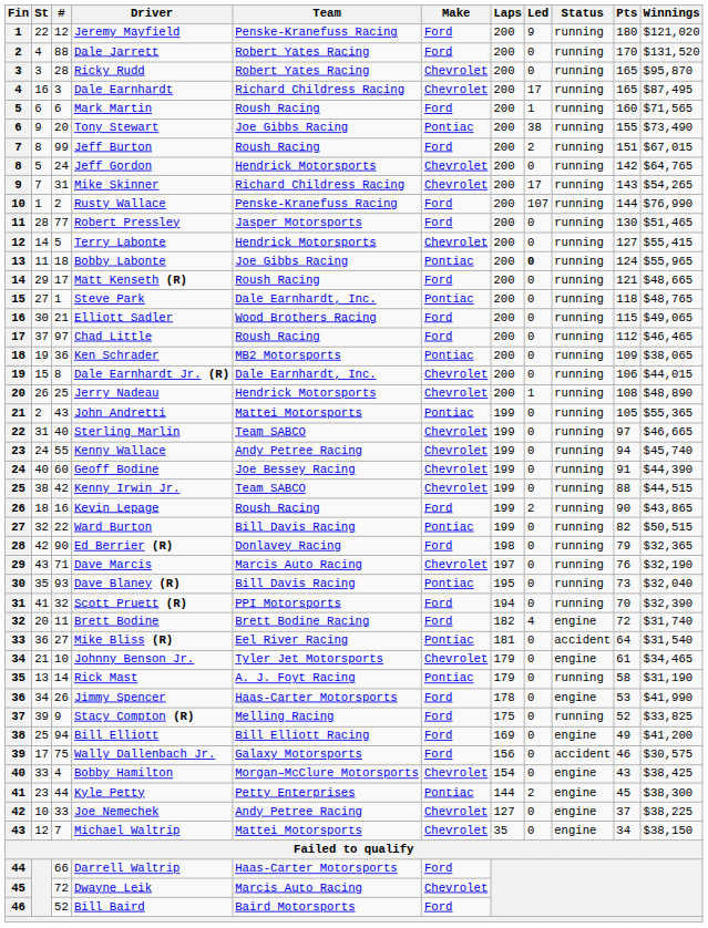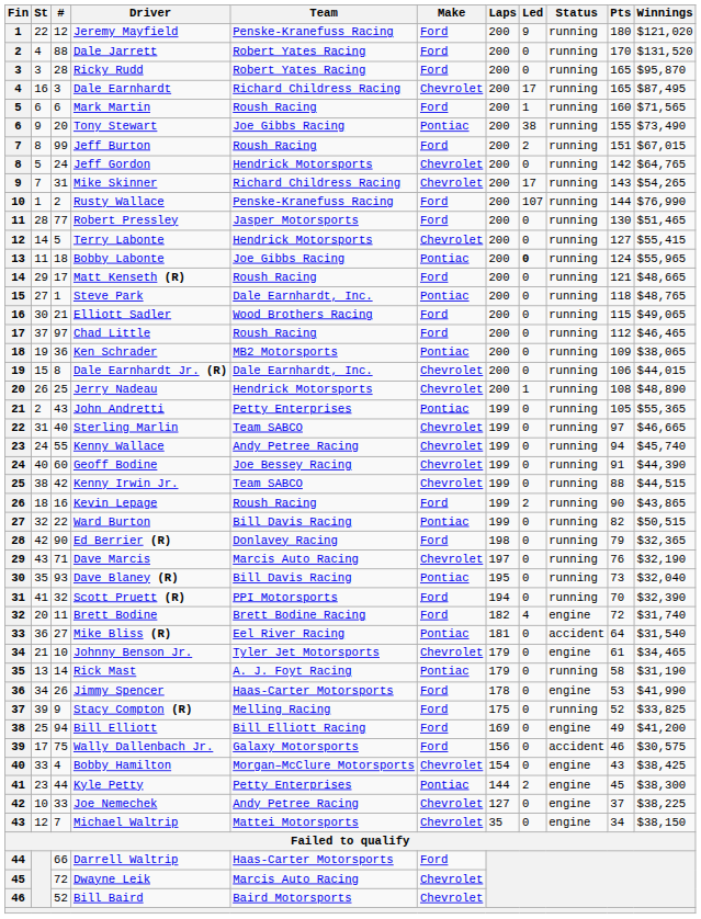 <table class="wikitable" style="font-size:95%">
 <tr>
 <th>Fin</th>
 <th>St</th>
 <th>#</th>
 <th>Driver</th>
 <th>Team</th>
 <th>Make</th>
 <th>Laps</th>
 <th>Led</th>
 <th>Status</th>
 <th>Pts</th>
 <th>Winnings</th>
 </tr>
 <tr>
 <th>1</th>
 <td>22</td>
 <td>12</td>
 <td><a href='#'>Jeremy Mayfield</a></td>
 <td><a href='#'>Penske-Kranefuss Racing</a></td>
 <td><a href='#'>Ford</a></td>
 <td>200</td>
 <td>9</td>
 <td>running</td>
 <td>180</td>
 <td>$121,020</td>
 </tr>
 <tr>
 <th>2</th>
 <td>4</td>
 <td>88</td>
 <td><a href='#'>Dale Jarrett</a></td>
 <td><a href='#'>Robert Yates Racing</a></td>
 <td><a href='#'>Ford</a></td>
 <td>200</td>
 <td>0</td>
 <td>running</td>
 <td>170</td>
 <td>$131,520</td>
 </tr>
 <tr>
 <th>3</th>
 <td>3</td>
 <td>28</td>
 <td><a href='#'>Ricky Rudd</a></td>
 <td><a href='#'>Robert Yates Racing</a></td>
-<td><a href='#'>Chevrolet</a></td>
+<td><a href='#'>Ford</a></td>
 <td>200</td>
 <td>0</td>
 <td>running</td>
 <td>165</td>
 <td>$95,870</td>
 </tr>
 <tr>
 <th>4</th>
 <td>16</td>
 <td>3</td>
 <td><a href='#'>Dale Earnhardt</a></td>
 <td><a href='#'>Richard Childress Racing</a></td>
 <td><a href='#'>Chevrolet</a></td>
 <td>200</td>
 <td>17</td>
 <td>running</td>
 <td>165</td>
 <td>$87,495</td>
 </tr>
 <tr>
 <th>5</th>
 <td>6</td>
 <td>6</td>
 <td><a href='#'>Mark Martin</a></td>
 <td><a href='#'>Roush Racing</a></td>
 <td><a href='#'>Ford</a></td>
 <td>200</td>
 <td>1</td>
 <td>running</td>
 <td>160</td>
 <td>$71,565</td>
 </tr>
 <tr>
 <th>6</th>
 <td>9</td>
 <td>20</td>
 <td><a href='#'>Tony Stewart</a></td>
 <td><a href='#'>Joe Gibbs Racing</a></td>
 <td><a href='#'>Pontiac</a></td>
 <td>200</td>
 <td>38</td>
 <td>running</td>
 <td>155</td>
 <td>$73,490</td>
 </tr>
 <tr>
 <th>7</th>
 <td>8</td>
 <td>99</td>
 <td><a href='#'>Jeff Burton</a></td>
 <td><a href='#'>Roush Racing</a></td>
 <td><a href='#'>Ford</a></td>
 <td>200</td>
 <td>2</td>
 <td>running</td>
 <td>151</td>
 <td>$67,015</td>
 </tr>
 <tr>
 <th>8</th>
 <td>5</td>
 <td>24</td>
 <td><a href='#'>Jeff Gordon</a></td>
 <td><a href='#'>Hendrick Motorsports</a></td>
 <td><a href='#'>Chevrolet</a></td>
 <td>200</td>
 <td>0</td>
 <td>running</td>
 <td>142</td>
 <td>$64,765</td>
 </tr>
 <tr>
 <th>9</th>
 <td>7</td>
 <td>31</td>
 <td><a href='#'>Mike Skinner</a></td>
 <td><a href='#'>Richard Childress Racing</a></td>
 <td><a href='#'>Chevrolet</a></td>
 <td>200</td>
 <td>17</td>
 <td>running</td>
 <td>143</td>
 <td>$54,265</td>
 </tr>
 <tr>
 <th>10</th>
 <td>1</td>
 <td>2</td>
 <td><a href='#'>Rusty Wallace</a></td>
 <td><a href='#'>Penske-Kranefuss Racing</a></td>
 <td><a href='#'>Ford</a></td>
 <td>200</td>
 <td>107</td>
 <td>running</td>
 <td>144</td>
 <td>$76,990</td>
 </tr>
 <tr>
 <th>11</th>
 <td>28</td>
 <td>77</td>
 <td><a href='#'>Robert Pressley</a></td>
 <td><a href='#'>Jasper Motorsports</a></td>
 <td><a href='#'>Ford</a></td>
 <td>200</td>
 <td>0</td>
 <td>running</td>
 <td>130</td>
 <td>$51,465</td>
 </tr>
 <tr>
 <th>12</th>
 <td>14</td>
 <td>5</td>
 <td><a href='#'>Terry Labonte</a></td>
 <td><a href='#'>Hendrick Motorsports</a></td>
 <td><a href='#'>Chevrolet</a></td>
 <td>200</td>
 <td>0</td>
 <td>running</td>
 <td>127</td>
 <td>$55,415</td>
 </tr>
 <tr>
 <th>13</th>
 <td>11</td>
 <td>18</td>
 <td><a href='#'>Bobby Labonte</a></td>
 <td><a href='#'>Joe Gibbs Racing</a></td>
 <td><a href='#'>Pontiac</a></td>
 <td>200</td>
 <td><strong>0</strong></td>
 <td>running</td>
 <td>124</td>
 <td>$55,965</td>
 </tr>
 <tr>
 <th>14</th>
 <td>29</td>
 <td>17</td>
 <td><a href='#'>Matt Kenseth</a> <strong>(R)</strong></td>
 <td><a href='#'>Roush Racing</a></td>
 <td><a href='#'>Ford</a></td>
 <td>200</td>
 <td>0</td>
 <td>running</td>
 <td>121</td>
 <td>$48,665</td>
 </tr>
 <tr>
 <th>15</th>
 <td>27</td>
 <td>1</td>
 <td><a href='#'>Steve Park</a></td>
 <td><a href='#'>Dale Earnhardt, Inc.</a></td>
 <td><a href='#'>Pontiac</a></td>
 <td>200</td>
 <td>0</td>
 <td>running</td>
 <td>118</td>
 <td>$48,765</td>
 </tr>
 <tr>
 <th>16</th>
 <td>30</td>
 <td>21</td>
 <td><a href='#'>Elliott Sadler</a></td>
 <td><a href='#'>Wood Brothers Racing</a></td>
 <td><a href='#'>Ford</a></td>
 <td>200</td>
 <td>0</td>
 <td>running</td>
 <td>115</td>
 <td>$49,065</td>
 </tr>
 <tr>
 <th>17</th>
 <td>37</td>
 <td>97</td>
 <td><a href='#'>Chad Little</a></td>
 <td><a href='#'>Roush Racing</a></td>
 <td><a href='#'>Ford</a></td>
 <td>200</td>
 <td>0</td>
 <td>running</td>
 <td>112</td>
 <td>$46,465</td>
 </tr>
 <tr>
 <th>18</th>
 <td>19</td>
 <td>36</td>
 <td><a href='#'>Ken Schrader</a></td>
 <td><a href='#'>MB2 Motorsports</a></td>
 <td><a href='#'>Pontiac</a></td>
 <td>200</td>
 <td>0</td>
 <td>running</td>
 <td>109</td>
 <td>$38,065</td>
 </tr>
 <tr>
 <th>19</th>
 <td>15</td>
 <td>8</td>
 <td><a href='#'>Dale Earnhardt Jr.</a> <strong>(R)</strong></td>
 <td><a href='#'>Dale Earnhardt, Inc.</a></td>
 <td><a href='#'>Chevrolet</a></td>
 <td>200</td>
 <td>0</td>
 <td>running</td>
 <td>106</td>
 <td>$44,015</td>
 </tr>
 <tr>
 <th>20</th>
 <td>26</td>
 <td>25</td>
 <td><a href='#'>Jerry Nadeau</a></td>
 <td><a href='#'>Hendrick Motorsports</a></td>
 <td><a href='#'>Chevrolet</a></td>
 <td>200</td>
 <td>1</td>
 <td>running</td>
 <td>108</td>
 <td>$48,890</td>
 </tr>
 <tr>
 <th>21</th>
 <td>2</td>
 <td>43</td>
 <td><a href='#'>John Andretti</a></td>
-<td><a href='#'>Mattei Motorsports</a></td>
+<td><a href='#'>Petty Enterprises</a></td>
 <td><a href='#'>Pontiac</a></td>
 <td>199</td>
 <td>0</td>
 <td>running</td>
 <td>105</td>
 <td>$55,365</td>
 </tr>
 <tr>
 <th>22</th>
 <td>31</td>
 <td>40</td>
 <td><a href='#'>Sterling Marlin</a></td>
 <td><a href='#'>Team SABCO</a></td>
 <td><a href='#'>Chevrolet</a></td>
 <td>199</td>
 <td>0</td>
 <td>running</td>
 <td>97</td>
 <td>$46,665</td>
 </tr>
 <tr>
 <th>23</th>
 <td>24</td>
 <td>55</td>
 <td><a href='#'>Kenny Wallace</a></td>
 <td><a href='#'>Andy Petree Racing</a></td>
 <td><a href='#'>Chevrolet</a></td>
 <td>199</td>
 <td>0</td>
 <td>running</td>
 <td>94</td>
 <td>$45,740</td>
 </tr>
 <tr>
 <th>24</th>
 <td>40</td>
 <td>60</td>
 <td><a href='#'>Geoff Bodine</a></td>
 <td><a href='#'>Joe Bessey Racing</a></td>
 <td><a href='#'>Chevrolet</a></td>
 <td>199</td>
 <td>0</td>
 <td>running</td>
 <td>91</td>
 <td>$44,390</td>
 </tr>
 <tr>
 <th>25</th>
 <td>38</td>
 <td>42</td>
 <td><a href='#'>Kenny Irwin Jr.</a></td>
 <td><a href='#'>Team SABCO</a></td>
 <td><a href='#'>Chevrolet</a></td>
 <td>199</td>
 <td>0</td>
 <td>running</td>
 <td>88</td>
 <td>$44,515</td>
 </tr>
 <tr>
 <th>26</th>
 <td>18</td>
 <td>16</td>
 <td><a href='#'>Kevin Lepage</a></td>
 <td><a href='#'>Roush Racing</a></td>
 <td><a href='#'>Ford</a></td>
 <td>199</td>
 <td>2</td>
 <td>running</td>
 <td>90</td>
 <td>$43,865</td>
 </tr>
 <tr>
 <th>27</th>
 <td>32</td>
 <td>22</td>
 <td><a href='#'>Ward Burton</a></td>
 <td><a href='#'>Bill Davis Racing</a></td>
 <td><a href='#'>Pontiac</a></td>
 <td>199</td>
 <td>0</td>
 <td>running</td>
 <td>82</td>
 <td>$50,515</td>
 </tr>
 <tr>
 <th>28</th>
 <td>42</td>
 <td>90</td>
 <td><a href='#'>Ed Berrier</a> <strong>(R)</strong></td>
 <td><a href='#'>Donlavey Racing</a></td>
 <td><a href='#'>Ford</a></td>
 <td>198</td>
 <td>0</td>
 <td>running</td>
 <td>79</td>
 <td>$32,365</td>
 </tr>
 <tr>
 <th>29</th>
 <td>43</td>
 <td>71</td>
 <td><a href='#'>Dave Marcis</a></td>
 <td><a href='#'>Marcis Auto Racing</a></td>
 <td><a href='#'>Chevrolet</a></td>
 <td>197</td>
 <td>0</td>
 <td>running</td>
 <td>76</td>
 <td>$32,190</td>
 </tr>
 <tr>
 <th>30</th>
 <td>35</td>
 <td>93</td>
 <td><a href='#'>Dave Blaney</a> <strong>(R)</strong></td>
 <td><a href='#'>Bill Davis Racing</a></td>
 <td><a href='#'>Pontiac</a></td>
 <td>195</td>
 <td>0</td>
 <td>running</td>
 <td>73</td>
 <td>$32,040</td>
 </tr>
 <tr>
 <th>31</th>
 <td>41</td>
 <td>32</td>
 <td><a href='#'>Scott Pruett</a> <strong>(R)</strong></td>
 <td><a href='#'>PPI Motorsports</a></td>
 <td><a href='#'>Ford</a></td>
 <td>194</td>
 <td>0</td>
 <td>running</td>
 <td>70</td>
 <td>$32,390</td>
 </tr>
 <tr>
 <th>32</th>
 <td>20</td>
 <td>11</td>
 <td><a href='#'>Brett Bodine</a></td>
 <td><a href='#'>Brett Bodine Racing</a></td>
 <td><a href='#'>Ford</a></td>
 <td>182</td>
 <td>4</td>
 <td>engine</td>
 <td>72</td>
 <td>$31,740</td>
 </tr>
 <tr>
 <th>33</th>
 <td>36</td>
 <td>27</td>
 <td><a href='#'>Mike Bliss</a> <strong>(R)</strong></td>
 <td><a href='#'>Eel River Racing</a></td>
 <td><a href='#'>Pontiac</a></td>
 <td>181</td>
 <td>0</td>
 <td>accident</td>
 <td>64</td>
 <td>$31,540</td>
 </tr>
 <tr>
 <th>34</th>
 <td>21</td>
 <td>10</td>
 <td><a href='#'>Johnny Benson Jr.</a></td>
 <td><a href='#'>Tyler Jet Motorsports</a></td>
 <td><a href='#'>Chevrolet</a></td>
 <td>179</td>
 <td>0</td>
 <td>engine</td>
 <td>61</td>
 <td>$34,465</td>
 </tr>
 <tr>
 <th>35</th>
 <td>13</td>
 <td>14</td>
 <td><a href='#'>Rick Mast</a></td>
 <td><a href='#'>A. J. Foyt Racing</a></td>
 <td><a href='#'>Pontiac</a></td>
 <td>179</td>
 <td>0</td>
 <td>running</td>
 <td>58</td>
 <td>$31,190</td>
 </tr>
 <tr>
 <th>36</th>
 <td>34</td>
 <td>26</td>
 <td><a href='#'>Jimmy Spencer</a></td>
 <td><a href='#'>Haas-Carter Motorsports</a></td>
 <td><a href='#'>Ford</a></td>
 <td>178</td>
 <td>0</td>
 <td>engine</td>
 <td>53</td>
 <td>$41,990</td>
 </tr>
 <tr>
 <th>37</th>
 <td>39</td>
 <td>9</td>
 <td><a href='#'>Stacy Compton</a> <strong>(R)</strong></td>
 <td><a href='#'>Melling Racing</a></td>
 <td><a href='#'>Ford</a></td>
 <td>175</td>
 <td>0</td>
 <td>running</td>
 <td>52</td>
 <td>$33,825</td>
 </tr>
 <tr>
 <th>38</th>
 <td>25</td>
 <td>94</td>
 <td><a href='#'>Bill Elliott</a></td>
 <td><a href='#'>Bill Elliott Racing</a></td>
 <td><a href='#'>Ford</a></td>
 <td>169</td>
 <td>0</td>
 <td>engine</td>
 <td>49</td>
 <td>$41,200</td>
 </tr>
 <tr>
 <th>39</th>
 <td>17</td>
 <td>75</td>
 <td><a href='#'>Wally Dallenbach Jr.</a></td>
 <td><a href='#'>Galaxy Motorsports</a></td>
 <td><a href='#'>Ford</a></td>
 <td>156</td>
 <td>0</td>
 <td>accident</td>
 <td>46</td>
 <td>$30,575</td>
 </tr>
 <tr>
 <th>40</th>
 <td>33</td>
 <td>4</td>
 <td><a href='#'>Bobby Hamilton</a></td>
 <td><a href='#'>Morgan–McClure Motorsports</a></td>
 <td><a href='#'>Chevrolet</a></td>
 <td>154</td>
 <td>0</td>
 <td>engine</td>
 <td>43</td>
 <td>$38,425</td>
 </tr>
 <tr>
 <th>41</th>
 <td>23</td>
 <td>44</td>
 <td><a href='#'>Kyle Petty</a></td>
 <td><a href='#'>Petty Enterprises</a></td>
 <td><a href='#'>Pontiac</a></td>
 <td>144</td>
 <td>2</td>
 <td>engine</td>
 <td>45</td>
 <td>$38,300</td>
 </tr>
 <tr>
 <th>42</th>
 <td>10</td>
 <td>33</td>
 <td><a href='#'>Joe Nemechek</a></td>
 <td><a href='#'>Andy Petree Racing</a></td>
 <td><a href='#'>Chevrolet</a></td>
 <td>127</td>
 <td>0</td>
 <td>engine</td>
 <td>37</td>
 <td>$38,225</td>
 </tr>
 <tr>
 <th>43</th>
 <td>12</td>
 <td>7</td>
 <td><a href='#'>Michael Waltrip</a></td>
 <td><a href='#'>Mattei Motorsports</a></td>
 <td><a href='#'>Chevrolet</a></td>
 <td>35</td>
 <td>0</td>
 <td>engine</td>
 <td>34</td>
 <td>$38,150</td>
 </tr>
 <tr>
 <th colspan="11">Failed to qualify</th>
 </tr>
 <tr>
 <th>44</th>
 <th rowspan="3"></th>
 <td>66</td>
 <td><a href='#'>Darrell Waltrip</a></td>
 <td><a href='#'>Haas-Carter Motorsports</a></td>
 <td><a href='#'>Ford</a></td>
 <th colspan="5" rowspan="3"></th>
 </tr>
 <tr>
 <th>45</th>
 <td>72</td>
 <td><a href='#'>Dwayne Leik</a></td>
 <td><a href='#'>Marcis Auto Racing</a></td>
 <td><a href='#'>Chevrolet</a></td>
 </tr>
 <tr>
 <th>46</th>
 <td>52</td>
 <td><a href='#'>Bill Baird</a></td>
 <td><a href='#'>Baird Motorsports</a></td>
-<td><a href='#'>Ford</a></td>
+<td><a href='#'>Chevrolet</a></td>
 </tr>
 <tr>
 <th colspan="11"></th>
 </tr>
 </table>
